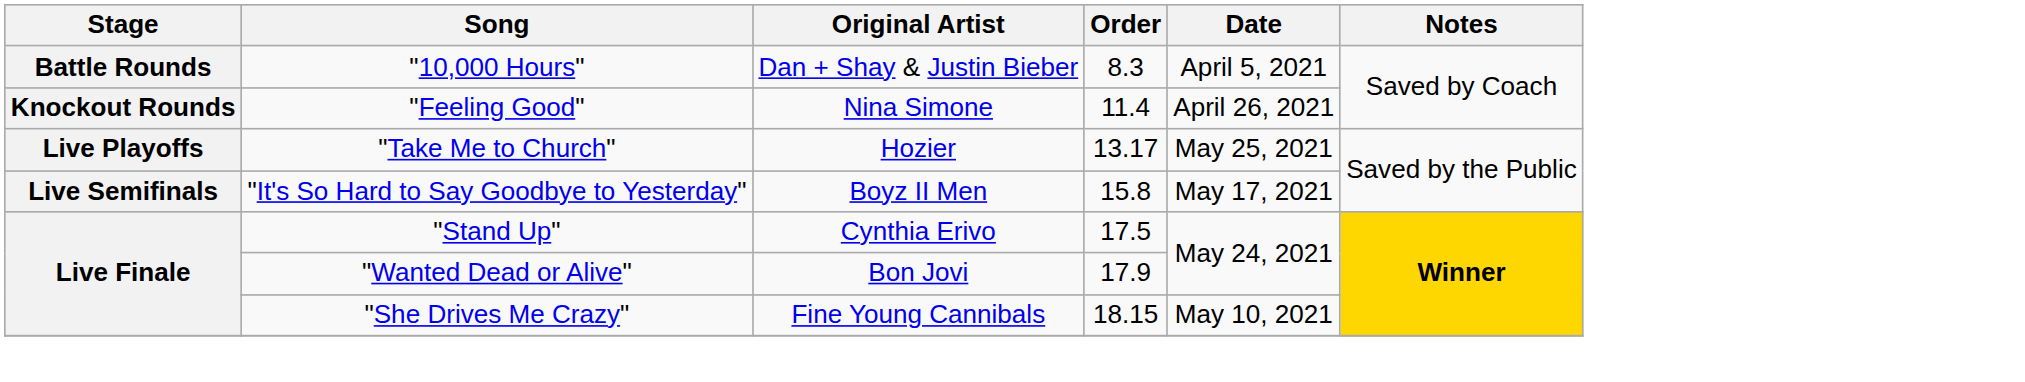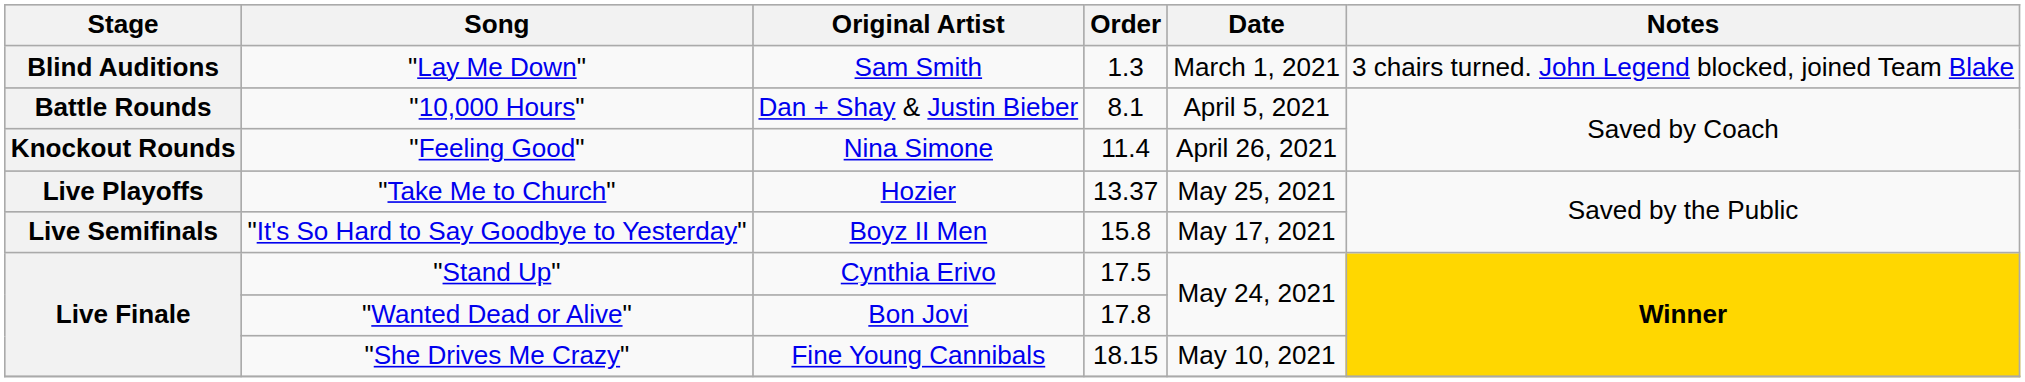 <table class="wikitable" style="text-align:center;">
 <tr>
 <th>Stage</th>
 <th>Song</th>
 <th>Original Artist</th>
 <th>Order</th>
 <th>Date</th>
 <th>Notes</th>
 </tr>
 <tr>
+<th scope="row">Blind Auditions</th>
+<td>"<a href='#'>Lay Me Down</a>"</td>
+<td><a href='#'>Sam Smith</a></td>
+<td>1.3</td>
+<td>March 1, 2021</td>
+<td>3 chairs turned. <a href='#'>John Legend</a> blocked, joined Team <a href='#'>Blake</a></td>
+</tr>
+<tr>
 <th scope="row">Battle Rounds</th>
 <td>"<a href='#'>10,000 Hours</a>" </td>
 <td><a href='#'>Dan + Shay</a> & <a href='#'>Justin Bieber</a></td>
-<td>8.3</td>
+<td>8.1</td>
 <td>April 5, 2021</td>
 <td rowspan="2">Saved by Coach</td>
 </tr>
 <tr>
 <th scope="row">Knockout Rounds</th>
 <td>"<a href='#'>Feeling Good</a>" </td>
 <td><a href='#'>Nina Simone</a></td>
 <td>11.4</td>
 <td>April 26, 2021</td>
 </tr>
 <tr>
 <th scope="row">Live Playoffs</th>
 <td>"<a href='#'>Take Me to Church</a>"</td>
 <td><a href='#'>Hozier</a></td>
-<td>13.17</td>
+<td>13.37</td>
 <td>May 25, 2021</td>
 <td rowspan=2>Saved by the Public</td>
 </tr>
 <tr>
 <th scope="row">Live Semifinals</th>
 <td>"<a href='#'>It's So Hard to Say Goodbye to Yesterday</a>"</td>
 <td><a href='#'>Boyz II Men</a></td>
 <td>15.8</td>
 <td>May 17, 2021</td>
 </tr>
 <tr>
 <th rowspan=3>Live Finale</th>
 <td>"<a href='#'>Stand Up</a>"</td>
 <td><a href='#'>Cynthia Erivo</a></td>
 <td>17.5</td>
 <td rowspan=2>May 24, 2021</td>
 <th rowspan=3 style="background:gold;">Winner</th>
 </tr>
 <tr>
 <td>"<a href='#'>Wanted Dead or Alive</a>"</td>
 <td><a href='#'>Bon Jovi</a></td>
-<td>17.9</td>
+<td>17.8</td>
 </tr>
 <tr>
 <td>"<a href='#'>She Drives Me Crazy</a>" </td>
 <td><a href='#'>Fine Young Cannibals</a></td>
 <td>18.15</td>
 <td>May 10, 2021</td>
 </tr>
 <tr>
 </tr>
 </table>
